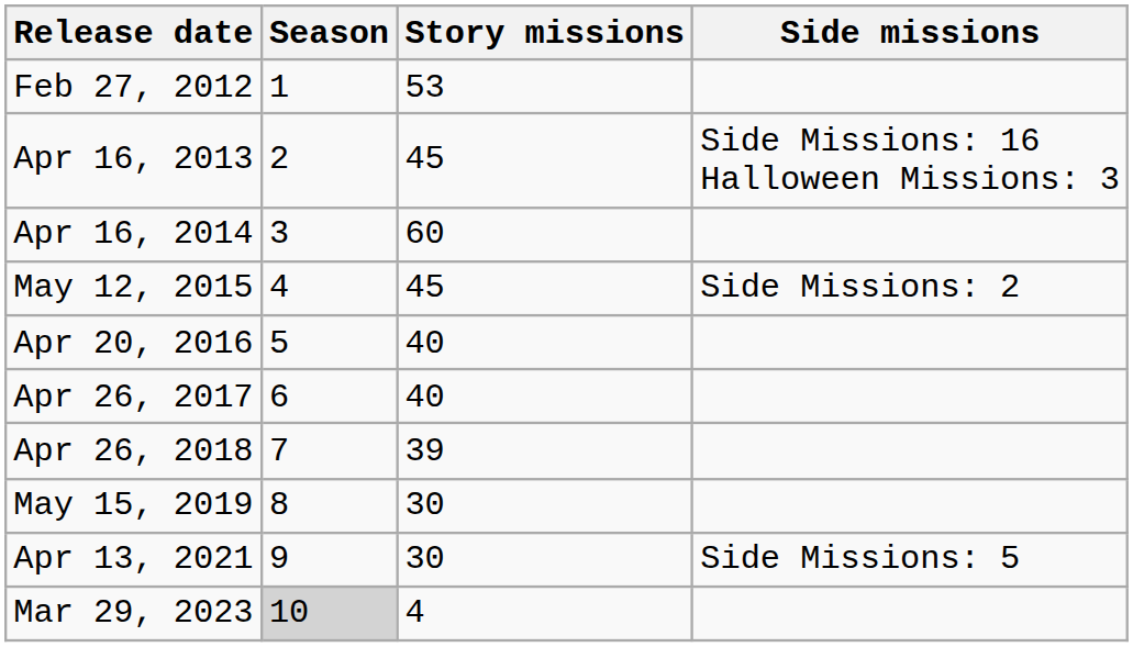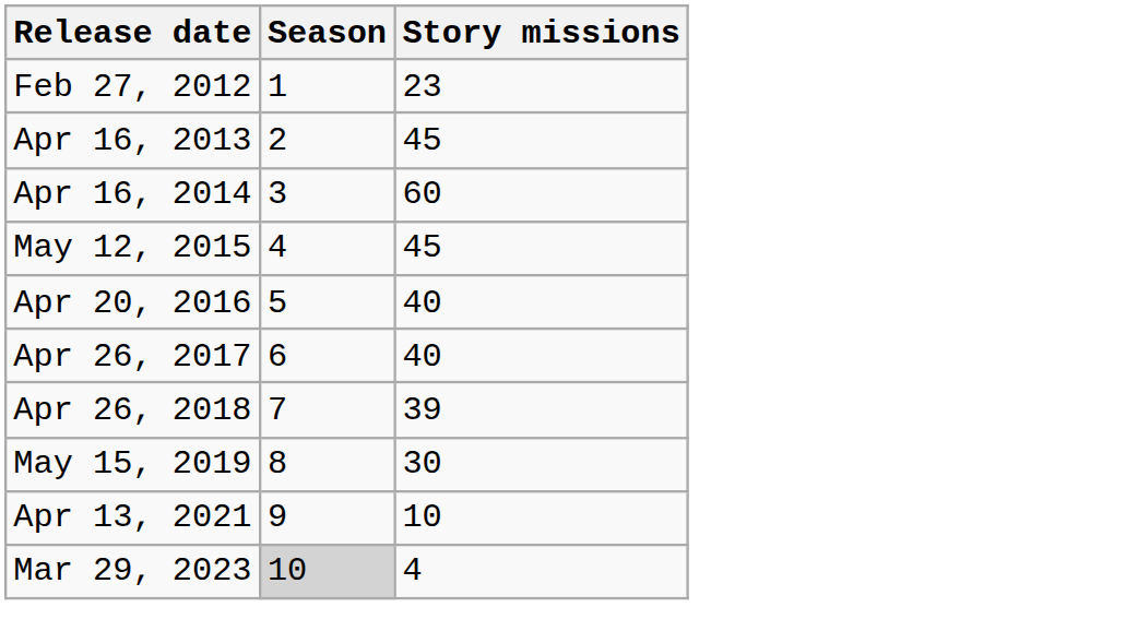 <table class="wikitable">
 <tr>
 <th>Release date</th>
 <th>Season</th>
 <th>Story missions</th>
-<th>Side missions</th>
 </tr>
 <tr>
 <td>Feb 27, 2012</td>
 <td>1</td>
-<td>53</td>
-<td></td>
+<td>23</td>
 </tr>
 <tr>
 <td>Apr 16, 2013</td>
 <td>2</td>
 <td>45</td>
-<td>Side Missions: 16<br>Halloween Missions: 3</td>
 </tr>
 <tr>
 <td>Apr 16, 2014</td>
 <td>3</td>
 <td>60</td>
-<td></td>
 </tr>
 <tr>
 <td>May 12, 2015</td>
 <td>4</td>
 <td>45</td>
-<td>Side Missions: 2</td>
 </tr>
 <tr>
 <td>Apr 20, 2016</td>
 <td>5</td>
 <td>40</td>
-<td></td>
 </tr>
 <tr>
 <td>Apr 26, 2017</td>
 <td>6</td>
 <td>40</td>
-<td></td>
 </tr>
 <tr>
 <td>Apr 26, 2018</td>
 <td>7</td>
 <td>39</td>
-<td></td>
 </tr>
 <tr>
 <td>May 15, 2019</td>
 <td>8</td>
 <td>30</td>
-<td></td>
 </tr>
 <tr>
 <td>Apr 13, 2021</td>
 <td>9</td>
-<td>30</td>
-<td>Side Missions: 5</td>
+<td>10</td>
 </tr>
 <tr>
 <td>Mar 29, 2023</td>
 <td style="background: lightgrey;">10</td>
 <td>4</td>
-<td></td>
 </tr>
 </table>
